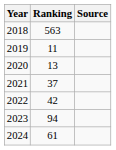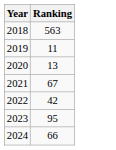 <table class="wikitable" style="text-align:center; font-size: 95%;">
 <tr>
 <th>Year</th>
 <th>Ranking</th>
-<th>Source</th>
 </tr>
 <tr>
 <td>2018</td>
 <td>563</td>
-<td></td>
 </tr>
 <tr>
 <td>2019</td>
 <td>11</td>
-<td></td>
 </tr>
 <tr>
 <td>2020</td>
 <td>13</td>
-<td></td>
 </tr>
 <tr>
 <td>2021</td>
-<td>37</td>
-<td></td>
+<td>67</td>
 </tr>
 <tr>
 <td>2022</td>
 <td>42</td>
-<td></td>
 </tr>
 <tr>
 <td>2023</td>
-<td>94</td>
-<td></td>
+<td>95</td>
 </tr>
 <tr>
 <td>2024</td>
-<td>61</td>
-<td></td>
+<td>66</td>
 </tr>
 </table>
